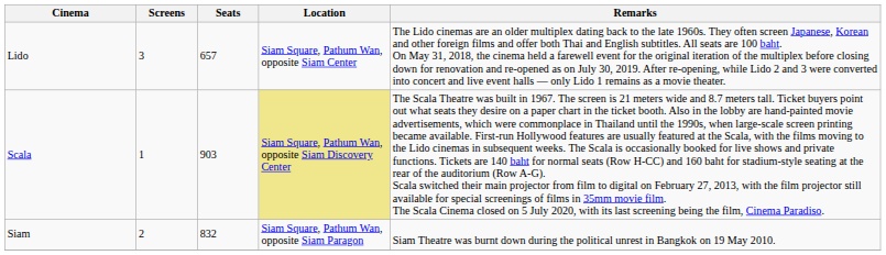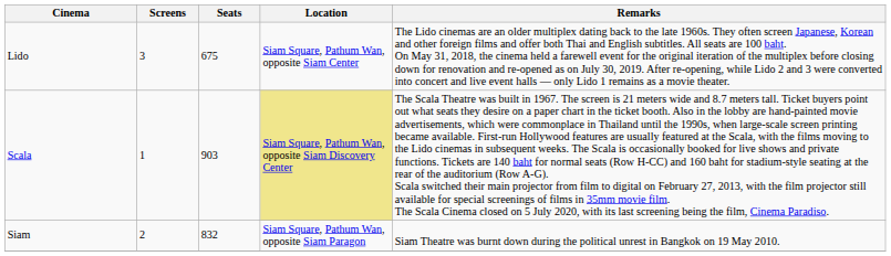 <table class="wikitable" width=100%>
 <tr>
 <th width="15%">Cinema</th>
 <th width="7%">Screens</th>
 <th width="7%">Seats</th>
 <th width="15%">Location</th>
 <th width="56%">Remarks</th>
 </tr>
 <tr>
 <td>Lido</td>
 <td>3</td>
-<td>657</td>
+<td>675</td>
 <td><a href='#'>Siam Square</a>, <a href='#'>Pathum Wan</a>, opposite <a href='#'>Siam Center</a></td>
 <td>The Lido cinemas are an older multiplex dating back to the late 1960s. They often screen <a href='#'>Japanese</a>, <a href='#'>Korean</a> and other foreign films and offer both Thai and English subtitles. All seats are 100 <a href='#'>baht</a>.<br>On May 31, 2018, the cinema held a farewell event for the original iteration of the multiplex before closing down for renovation and re-opened as <strong></strong> on July 30, 2019. After re-opening, while Lido 2 and 3 were converted into concert and live event halls — only Lido 1 remains as a movie theater.</td>
 </tr>
 <tr>
 <td><a href='#'>Scala</a></td>
 <td>1</td>
 <td>903</td>
 <td style="background: khaki;"><a href='#'>Siam Square</a>, <a href='#'>Pathum Wan</a>, opposite <a href='#'>Siam Discovery Center</a></td>
 <td>The Scala Theatre was built in 1967. The screen is 21 meters wide and 8.7 meters tall. Ticket buyers point out what seats they desire on a paper chart in the ticket booth. Also in the lobby are hand-painted movie advertisements, which were commonplace in Thailand until the 1990s, when large-scale screen printing became available. First-run Hollywood features are usually featured at the Scala, with the films moving to the Lido cinemas in subsequent weeks. The Scala is occasionally booked for live shows and private functions. Tickets are 140 <a href='#'>baht</a> for normal seats (Row H-CC) and 160 baht for stadium-style seating at the rear of the auditorium (Row A-G).<br>Scala switched their main projector from film to digital on February 27, 2013, with the film projector still available for special screenings of films in <a href='#'>35mm movie film</a>.<br>The Scala Cinema closed on 5 July 2020, with its last screening being the film, <a href='#'>Cinema Paradiso</a>.</td>
 </tr>
 <tr>
 <td>Siam</td>
 <td>2</td>
 <td>832</td>
 <td><a href='#'>Siam Square</a>, <a href='#'>Pathum Wan</a>, opposite <a href='#'>Siam Paragon</a></td>
 <td><br>Siam Theatre was burnt down during the political unrest in Bangkok on 19 May 2010.</td>
 </tr>
 <tr>
 </tr>
 </table>
